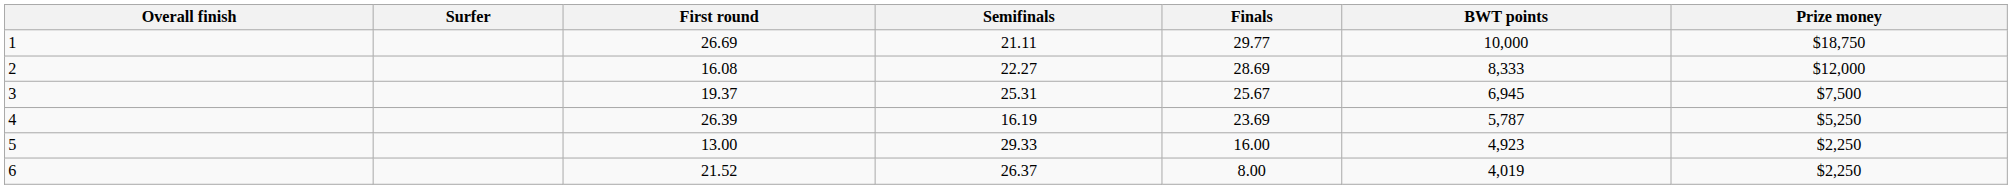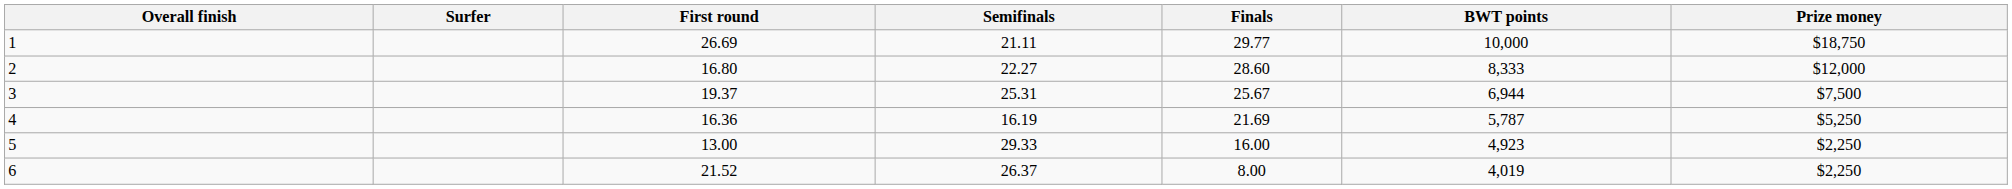 <table class="wikitable" style="width:100%; text-align: center">
 <tr>
 <th>Overall finish</th>
 <th>Surfer</th>
 <th>First round</th>
 <th>Semifinals</th>
 <th>Finals</th>
 <th>BWT points</th>
 <th>Prize money</th>
 </tr>
 <tr>
 <td align=left>1</td>
 <td align=left></td>
 <td align=center>26.69</td>
 <td align=center>21.11</td>
 <td align=center>29.77</td>
 <td>10,000</td>
 <td>$18,750</td>
 </tr>
 <tr>
 <td align=left>2</td>
 <td align=left></td>
-<td align=center>16.08</td>
+<td align=center>16.80</td>
 <td align=center>22.27</td>
-<td align=center>28.69</td>
+<td align=center>28.60</td>
 <td>8,333</td>
 <td>$12,000</td>
 </tr>
 <tr>
 <td align=left>3</td>
 <td align=left></td>
 <td align=center>19.37</td>
 <td align=center>25.31</td>
 <td align=center>25.67</td>
-<td>6,945</td>
+<td>6,944</td>
 <td>$7,500</td>
 </tr>
 <tr>
 <td align=left>4</td>
 <td align=left></td>
-<td align=center>26.39</td>
+<td align=center>16.36</td>
 <td align=center>16.19</td>
-<td align=center>23.69</td>
+<td align=center>21.69</td>
 <td>5,787</td>
 <td>$5,250</td>
 </tr>
 <tr>
 <td align=left>5</td>
 <td align=left></td>
 <td align=center>13.00</td>
 <td align=center>29.33</td>
 <td align=center>16.00</td>
 <td>4,923</td>
 <td>$2,250</td>
 </tr>
 <tr>
 <td align=left>6</td>
 <td align=left></td>
 <td align=center>21.52</td>
 <td align=center>26.37</td>
 <td align=center>8.00</td>
 <td>4,019</td>
 <td>$2,250</td>
 </tr>
 </table>
